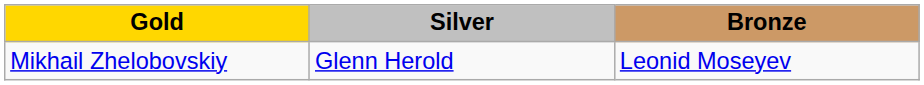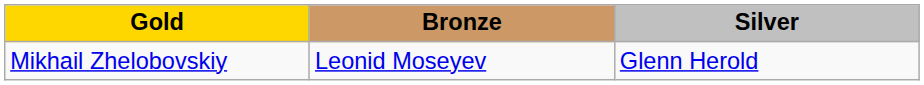 <table class="wikitable" style="text-align:left">
 <tr align="center">
 <td width=200 bgcolor=gold><strong>Gold</strong></td>
+<td width=200 bgcolor=CC9966><strong>Bronze</strong></td>
 <td width=200 bgcolor=silver><strong>Silver</strong></td>
-<td width=200 bgcolor=CC9966><strong>Bronze</strong></td>
 </tr>
 <tr>
 <td><a href='#'>Mikhail Zhelobovskiy</a><br><em></em></td>
+<td><a href='#'>Leonid Moseyev</a><br><em></em></td>
 <td><a href='#'>Glenn Herold</a><br><em></em></td>
-<td><a href='#'>Leonid Moseyev</a><br><em></em></td>
 </tr>
 </table>
